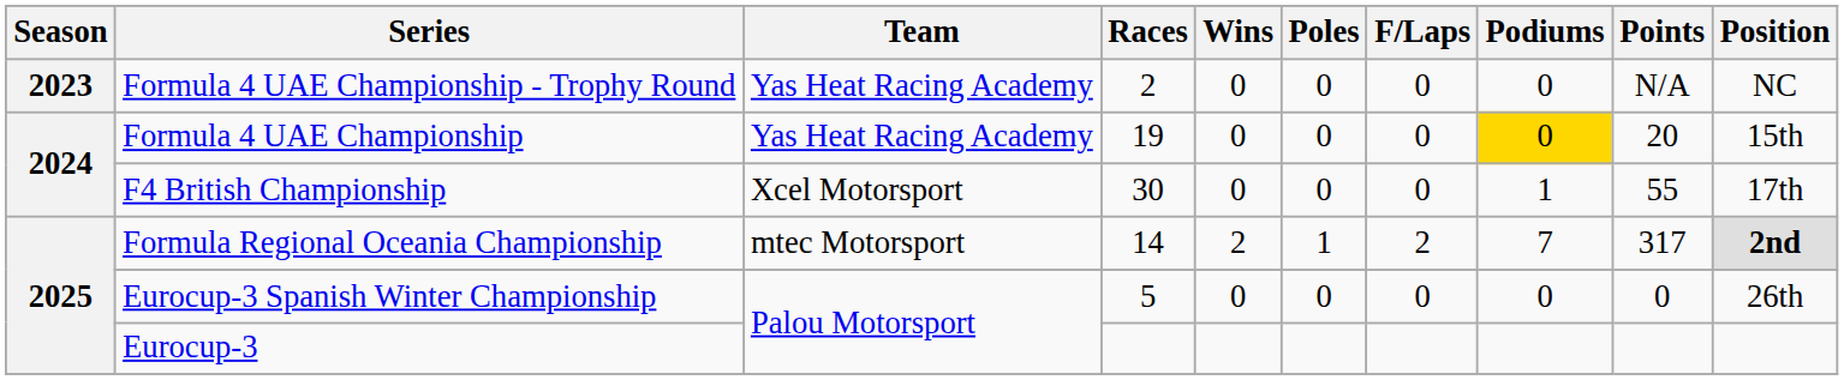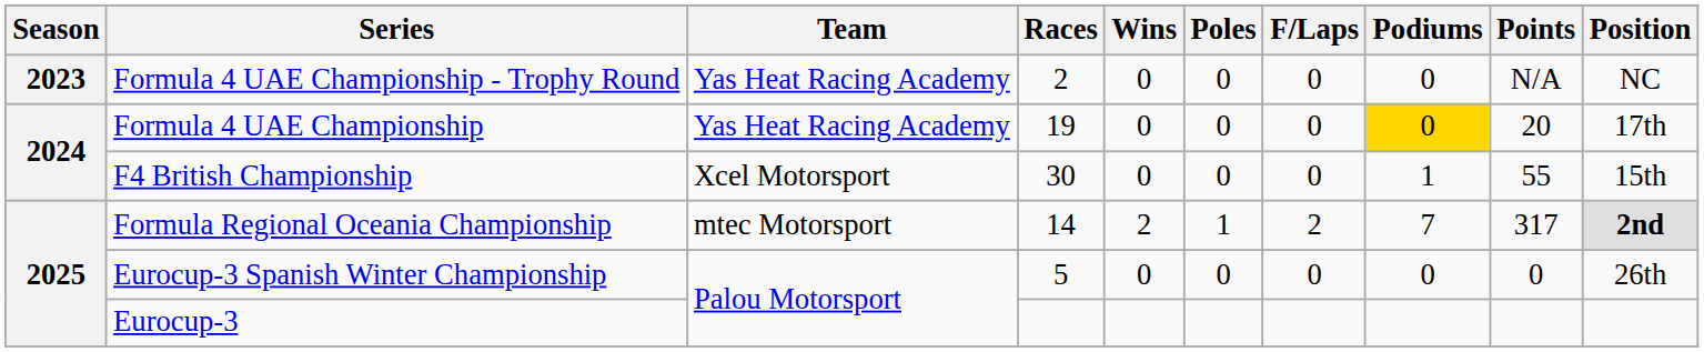 <table class="wikitable" style="font-size: 90%; text-align:center">
 <tr>
 <th>Season</th>
 <th>Series</th>
 <th>Team</th>
 <th>Races</th>
 <th>Wins</th>
 <th>Poles</th>
 <th>F/Laps</th>
 <th>Podiums</th>
 <th>Points</th>
 <th>Position</th>
 </tr>
 <tr>
 <th>2023</th>
 <td align="left"><a href='#'>Formula 4 UAE Championship - Trophy Round</a></td>
 <td align="left"><a href='#'>Yas Heat Racing Academy</a></td>
 <td>2</td>
 <td>0</td>
 <td>0</td>
 <td>0</td>
 <td>0</td>
 <td>N/A</td>
 <td>NC</td>
 </tr>
 <tr>
 <th rowspan="2">2024</th>
 <td align="left"><a href='#'>Formula 4 UAE Championship</a></td>
 <td align="left"><a href='#'>Yas Heat Racing Academy</a></td>
 <td>19</td>
 <td>0</td>
 <td>0</td>
 <td>0</td>
 <td style="background: gold;">0</td>
 <td>20</td>
-<td>15th</td>
+<td>17th</td>
 </tr>
 <tr>
 <td align="left"><a href='#'>F4 British Championship</a></td>
 <td align="left">Xcel Motorsport</td>
 <td>30</td>
 <td>0</td>
 <td>0</td>
 <td>0</td>
 <td>1</td>
 <td>55</td>
-<td>17th</td>
+<td>15th</td>
 </tr>
 <tr>
 <th rowspan="3">2025</th>
 <td align=left><a href='#'>Formula Regional Oceania Championship</a></td>
 <td align=left>mtec Motorsport</td>
 <td>14</td>
 <td>2</td>
 <td>1</td>
 <td>2</td>
 <td>7</td>
 <td>317</td>
 <td style="background:#DFDFDF;"><strong>2nd</strong></td>
 </tr>
 <tr>
 <td align=left><a href='#'>Eurocup-3 Spanish Winter Championship</a></td>
 <td rowspan="2" align="left"><a href='#'>Palou Motorsport</a></td>
 <td>5</td>
 <td>0</td>
 <td>0</td>
 <td>0</td>
 <td>0</td>
 <td>0</td>
 <td>26th</td>
 </tr>
 <tr>
 <td align=left><a href='#'>Eurocup-3</a></td>
 <td></td>
 <td></td>
 <td></td>
 <td></td>
 <td></td>
 <td></td>
 <td></td>
 </tr>
 </table>
